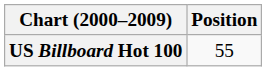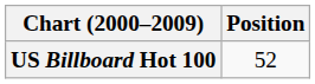 <table class="wikitable plainrowheaders" style="text-align:center">
 <tr>
 <th scope="col">Chart (2000–2009)</th>
 <th scope="col">Position</th>
 </tr>
 <tr>
 <th scope="row">US <em>Billboard</em> Hot 100</th>
-<td>55</td>
+<td>52</td>
 </tr>
 </table>
